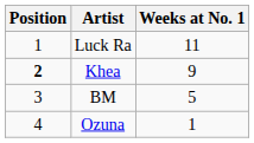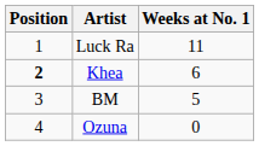 <table class="wikitable plainrowheaders" style="text-align:center;">
 <tr>
 <th scope="col">Position</th>
 <th scope="col">Artist</th>
 <th scope="col">Weeks at No. 1</th>
 </tr>
 <tr>
 <td>1</td>
 <td>Luck Ra</td>
 <td>11</td>
 </tr>
 <tr>
 <td><strong>2</strong></td>
 <td><a href='#'>Khea</a></td>
-<td>9</td>
+<td>6</td>
 </tr>
 <tr>
 <td>3</td>
 <td>BM</td>
 <td>5</td>
 </tr>
 <tr>
 <td>4</td>
 <td><a href='#'>Ozuna</a></td>
-<td>1</td>
+<td>0</td>
 </tr>
 </table>
